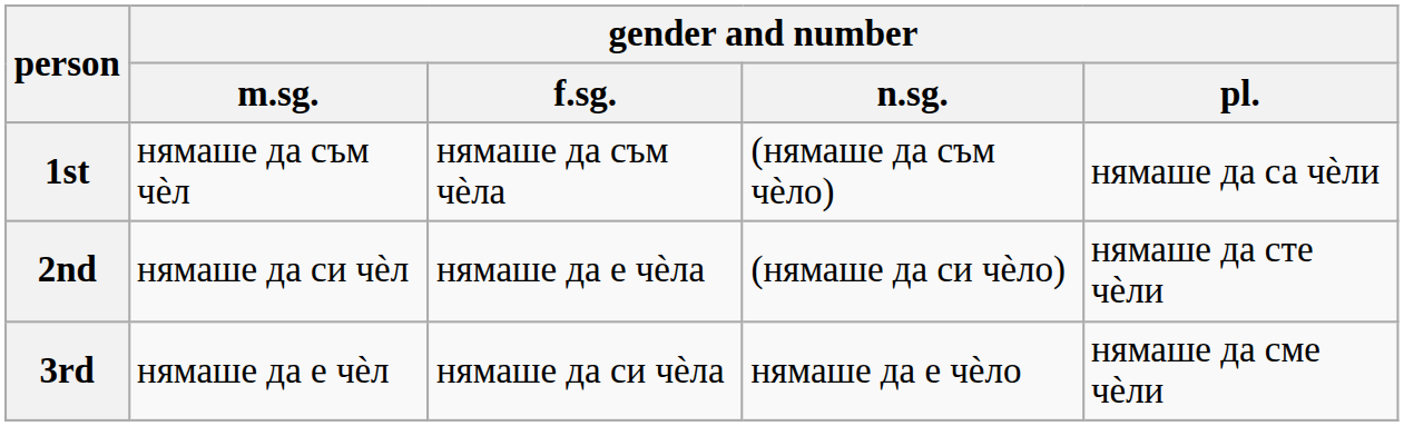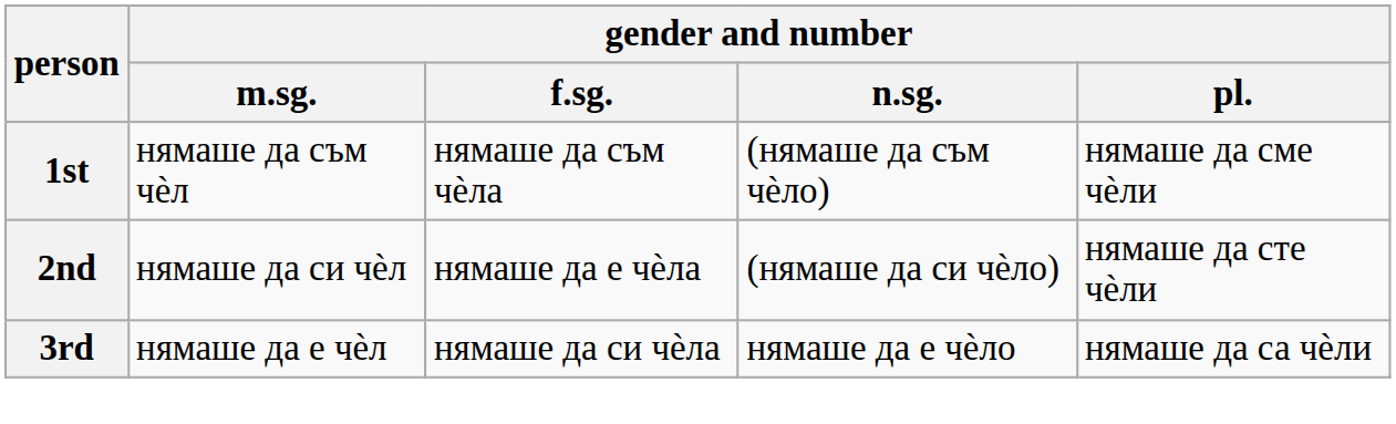 <table class="wikitable">
 <tr>
 <th rowspan="2">person</th>
 <th colspan="4">gender and number</th>
 </tr>
 <tr>
 <th>m.sg.</th>
 <th>f.sg.</th>
 <th>n.sg.</th>
 <th>pl.</th>
 </tr>
 <tr>
 <th>1st</th>
 <td>нямаше да съм чѐл</td>
 <td>нямаше да съм чѐла</td>
 <td>(нямаше да съм чѐло)</td>
-<td>нямаше да са чѐли</td>
+<td>нямаше да сме чѐли</td>
 </tr>
 <tr>
 <th>2nd</th>
 <td>нямаше да си чѐл</td>
 <td>нямаше да е чѐла</td>
 <td>(нямаше да си чѐлo)</td>
 <td>нямаше да сте чѐли</td>
 </tr>
 <tr>
 <th>3rd</th>
 <td>нямаше да е чѐл</td>
 <td>нямаше да си чѐла</td>
 <td>нямаше да е чѐло</td>
-<td>нямаше да сме чѐли</td>
+<td>нямаше да са чѐли</td>
 </tr>
 </table>
